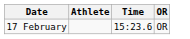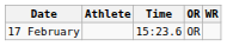 <table class="wikitable" style="text-align:center">
 <tr>
 <th>Date</th>
 <th>Athlete</th>
 <th>Time</th>
 <th>OR</th>
+<th>WR</th>
 </tr>
 <tr>
 <td>17 February</td>
 <td></td>
 <td>15:23.6</td>
 <td>OR</td>
+<td></td>
 </tr>
 </table>
